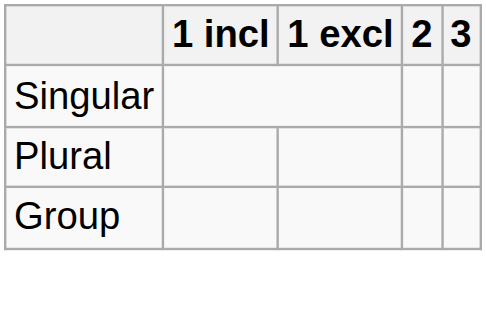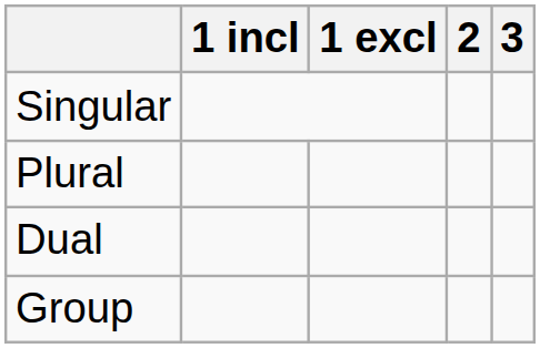 <table class="wikitable">
 <tr>
 <th></th>
 <th>1 incl</th>
 <th>1 excl</th>
 <th>2</th>
 <th>3</th>
 </tr>
 <tr>
 <td>Singular</td>
 <td colspan="2" style="text-align: center;"></td>
 <td></td>
 <td></td>
 </tr>
 <tr>
 <td>Plural</td>
 <td></td>
 <td></td>
 <td></td>
 <td></td>
 </tr>
 <tr>
+<td>Dual</td>
+<td></td>
+<td></td>
+<td></td>
+<td></td>
+</tr>
+<tr>
 <td>Group</td>
 <td></td>
 <td></td>
 <td></td>
 <td></td>
 </tr>
 </table>
